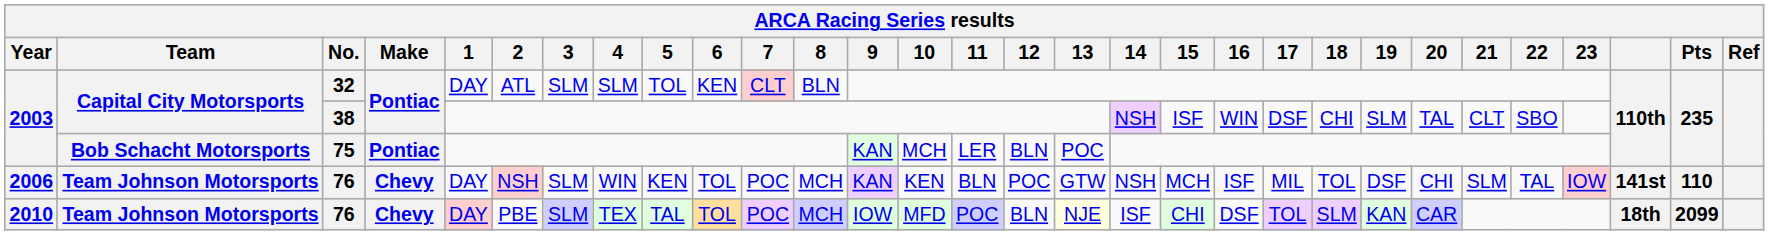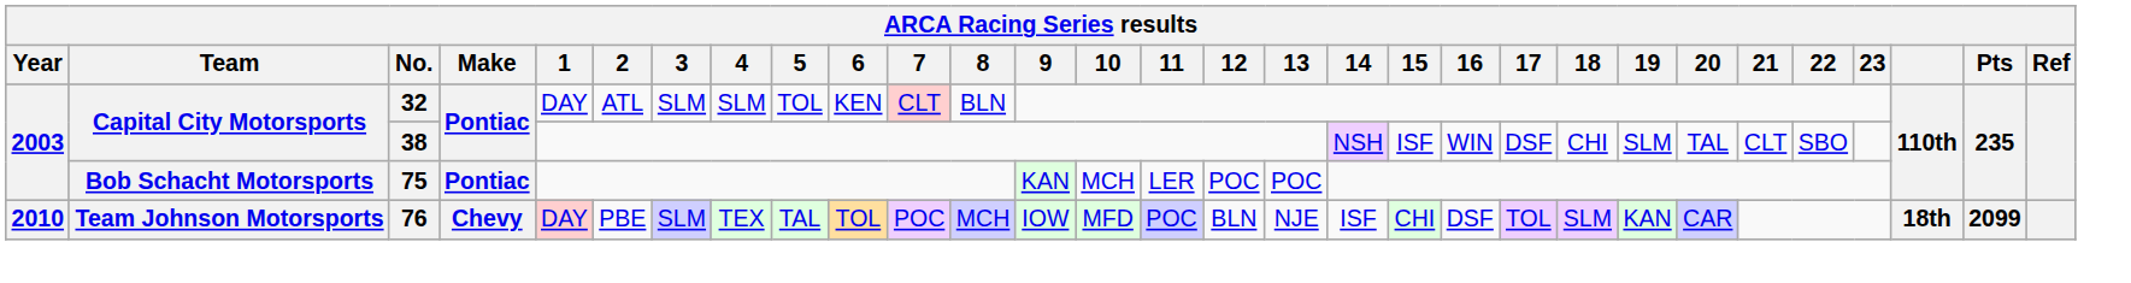 <table class="wikitable" style="text-align:center; font-size:75%">
 <tr>
 <th colspan=30><a href='#'>ARCA Racing Series</a> results</th>
 </tr>
 <tr>
 <th>Year</th>
 <th>Team</th>
 <th>No.</th>
 <th>Make</th>
 <th>1</th>
 <th>2</th>
 <th>3</th>
 <th>4</th>
 <th>5</th>
 <th>6</th>
 <th>7</th>
 <th>8</th>
 <th>9</th>
 <th>10</th>
 <th>11</th>
 <th>12</th>
 <th>13</th>
 <th>14</th>
 <th>15</th>
 <th>16</th>
 <th>17</th>
 <th>18</th>
 <th>19</th>
 <th>20</th>
 <th>21</th>
 <th>22</th>
 <th>23</th>
 <th></th>
 <th>Pts</th>
 <th>Ref</th>
 </tr>
 <tr>
 <th rowspan=3><a href='#'>2003</a></th>
 <th rowspan=2><a href='#'>Capital City Motorsports</a></th>
 <th>32</th>
 <th rowspan=2><a href='#'>Pontiac</a></th>
 <td><a href='#'>DAY</a></td>
 <td><a href='#'>ATL</a></td>
 <td><a href='#'>SLM</a></td>
 <td><a href='#'>SLM</a></td>
 <td><a href='#'>TOL</a></td>
 <td><a href='#'>KEN</a></td>
 <td style="background:#FFCFCF;"><a href='#'>CLT</a><br></td>
 <td><a href='#'>BLN</a></td>
 <td colspan=15></td>
 <th rowspan=3>110th</th>
 <th rowspan=3>235</th>
 <th rowspan=3></th>
 </tr>
 <tr>
 <th>38</th>
 <td colspan=13></td>
 <td style="background:#EFCFFF;"><a href='#'>NSH</a><br></td>
 <td><a href='#'>ISF</a></td>
 <td><a href='#'>WIN</a></td>
 <td><a href='#'>DSF</a></td>
 <td><a href='#'>CHI</a></td>
 <td><a href='#'>SLM</a></td>
 <td><a href='#'>TAL</a></td>
 <td><a href='#'>CLT</a></td>
 <td><a href='#'>SBO</a></td>
 <td></td>
 </tr>
 <tr>
 <th><a href='#'>Bob Schacht Motorsports</a></th>
 <th>75</th>
 <th><a href='#'>Pontiac</a></th>
 <td colspan=8></td>
 <td style="background:#DFFFDF;"><a href='#'>KAN</a><br></td>
 <td><a href='#'>MCH</a></td>
 <td><a href='#'>LER</a></td>
-<td><a href='#'>BLN</a></td>
+<td><a href='#'>POC</a></td>
 <td><a href='#'>POC</a></td>
 <td colspan=10></td>
-</tr>
-<tr>
-<th><a href='#'>2006</a></th>
-<th><a href='#'>Team Johnson Motorsports</a></th>
-<th>76</th>
-<th><a href='#'>Chevy</a></th>
-<td><a href='#'>DAY</a></td>
-<td style="background:#FFCFCF;"><a href='#'>NSH</a><br></td>
-<td><a href='#'>SLM</a></td>
-<td><a href='#'>WIN</a></td>
-<td><a href='#'>KEN</a></td>
-<td><a href='#'>TOL</a></td>
-<td><a href='#'>POC</a></td>
-<td><a href='#'>MCH</a></td>
-<td style="background:#EFCFFF;"><a href='#'>KAN</a><br></td>
-<td><a href='#'>KEN</a></td>
-<td><a href='#'>BLN</a></td>
-<td><a href='#'>POC</a></td>
-<td><a href='#'>GTW</a></td>
-<td><a href='#'>NSH</a></td>
-<td><a href='#'>MCH</a></td>
-<td><a href='#'>ISF</a></td>
-<td><a href='#'>MIL</a></td>
-<td><a href='#'>TOL</a></td>
-<td><a href='#'>DSF</a></td>
-<td><a href='#'>CHI</a></td>
-<td><a href='#'>SLM</a></td>
-<td><a href='#'>TAL</a></td>
-<td style="background:#FFCFCF;"><a href='#'>IOW</a><br></td>
-<th>141st</th>
-<th>110</th>
-<th></th>
 </tr>
 <tr>
 <th><a href='#'>2010</a></th>
 <th><a href='#'>Team Johnson Motorsports</a></th>
 <th>76</th>
 <th><a href='#'>Chevy</a></th>
 <td style="background:#FFCFCF;"><a href='#'>DAY</a><br></td>
 <td><a href='#'>PBE</a></td>
 <td style="background:#CFCFFF;"><a href='#'>SLM</a><br></td>
 <td style="background:#DFFFDF;"><a href='#'>TEX</a><br></td>
 <td style="background:#DFFFDF;"><a href='#'>TAL</a><br></td>
 <td style="background:#FFDF9F;"><a href='#'>TOL</a><br></td>
 <td style="background:#EFCFFF;"><a href='#'>POC</a><br></td>
 <td style="background:#CFCFFF;"><a href='#'>MCH</a><br></td>
 <td style="background:#DFFFDF;"><a href='#'>IOW</a><br></td>
 <td style="background:#DFFFDF;"><a href='#'>MFD</a><br></td>
 <td style="background:#CFCFFF;"><a href='#'>POC</a><br></td>
 <td><a href='#'>BLN</a></td>
-<td style="background: lightyellow;"><a href='#'>NJE</a></td>
+<td><a href='#'>NJE</a></td>
 <td><a href='#'>ISF</a></td>
 <td style="background:#DFFFDF;"><a href='#'>CHI</a><br></td>
 <td><a href='#'>DSF</a></td>
 <td style="background:#EFCFFF;"><a href='#'>TOL</a><br></td>
 <td style="background:#EFCFFF;"><a href='#'>SLM</a><br></td>
 <td style="background:#DFFFDF;"><a href='#'>KAN</a><br></td>
 <td style="background:#CFCFFF;"><a href='#'>CAR</a><br></td>
 <td colspan=3></td>
 <th>18th</th>
 <th>2099</th>
 <th></th>
 </tr>
 </table>
